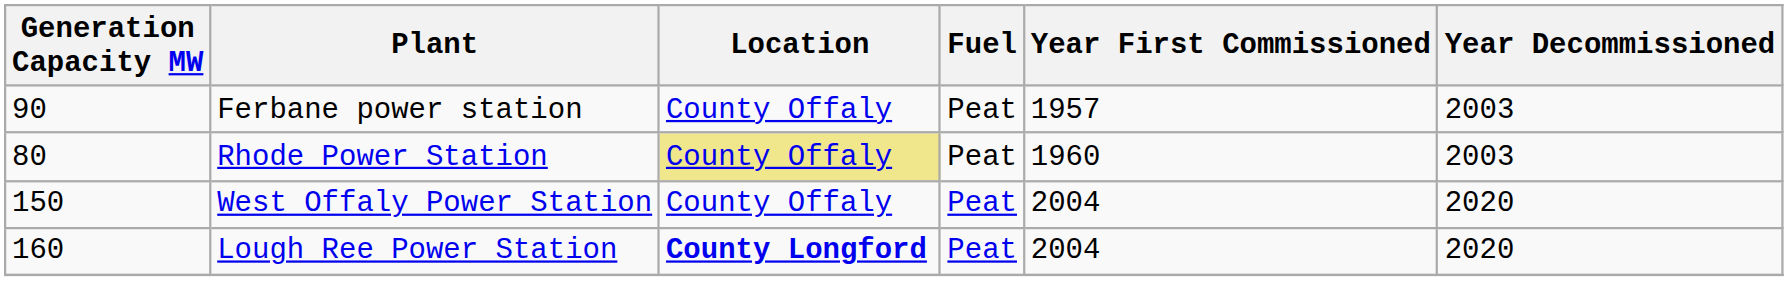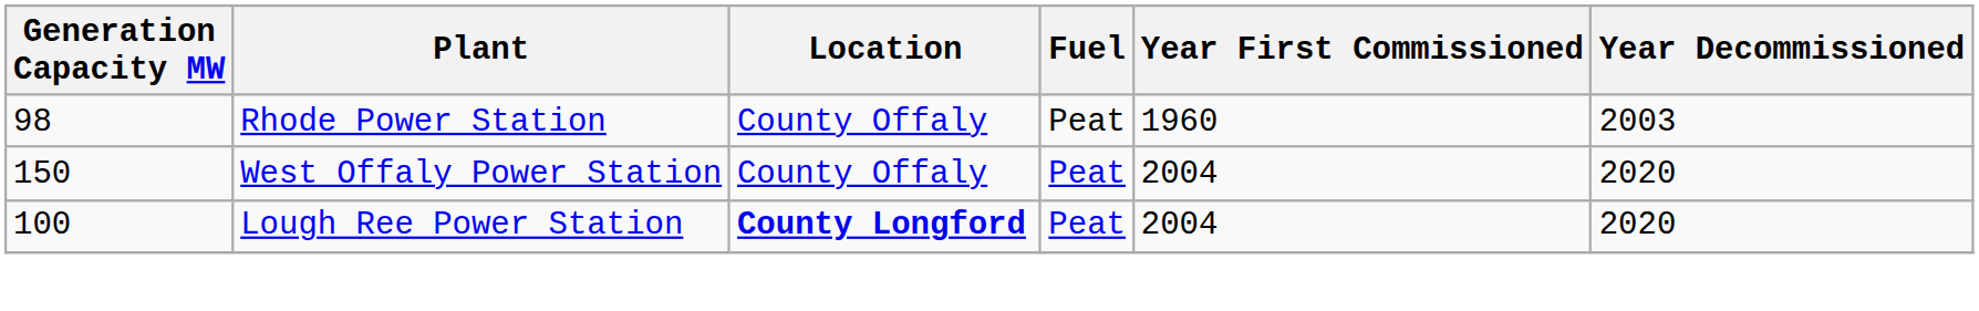 <table class="wikitable sortable">
 <tr>
 <th>Generation<br>Capacity <a href='#'>MW</a></th>
 <th>Plant</th>
 <th width=120>Location</th>
 <th>Fuel</th>
 <th>Year First Commissioned</th>
 <th>Year Decommissioned</th>
 </tr>
 <tr>
-<td>90</td>
-<td>Ferbane power station</td>
+<td>98</td>
+<td><a href='#'>Rhode Power Station</a></td>
 <td><a href='#'>County Offaly</a></td>
-<td>Peat</td>
-<td>1957</td>
-<td>2003</td>
-</tr>
-<tr>
-<td>80</td>
-<td><a href='#'>Rhode Power Station</a></td>
-<td style="background: khaki;"><a href='#'>County Offaly</a></td>
 <td>Peat</td>
 <td>1960</td>
 <td>2003</td>
 </tr>
 <tr>
 <td>150</td>
 <td><a href='#'>West Offaly Power Station</a></td>
 <td><a href='#'>County Offaly</a></td>
 <td><a href='#'>Peat</a></td>
 <td>2004</td>
 <td>2020</td>
 </tr>
 <tr>
-<td>160</td>
+<td>100</td>
 <td><a href='#'>Lough Ree Power Station</a></td>
 <td><strong><a href='#'>County Longford</a></strong></td>
 <td><a href='#'>Peat</a></td>
 <td>2004</td>
 <td>2020</td>
 </tr>
 <tr>
 </tr>
 </table>
